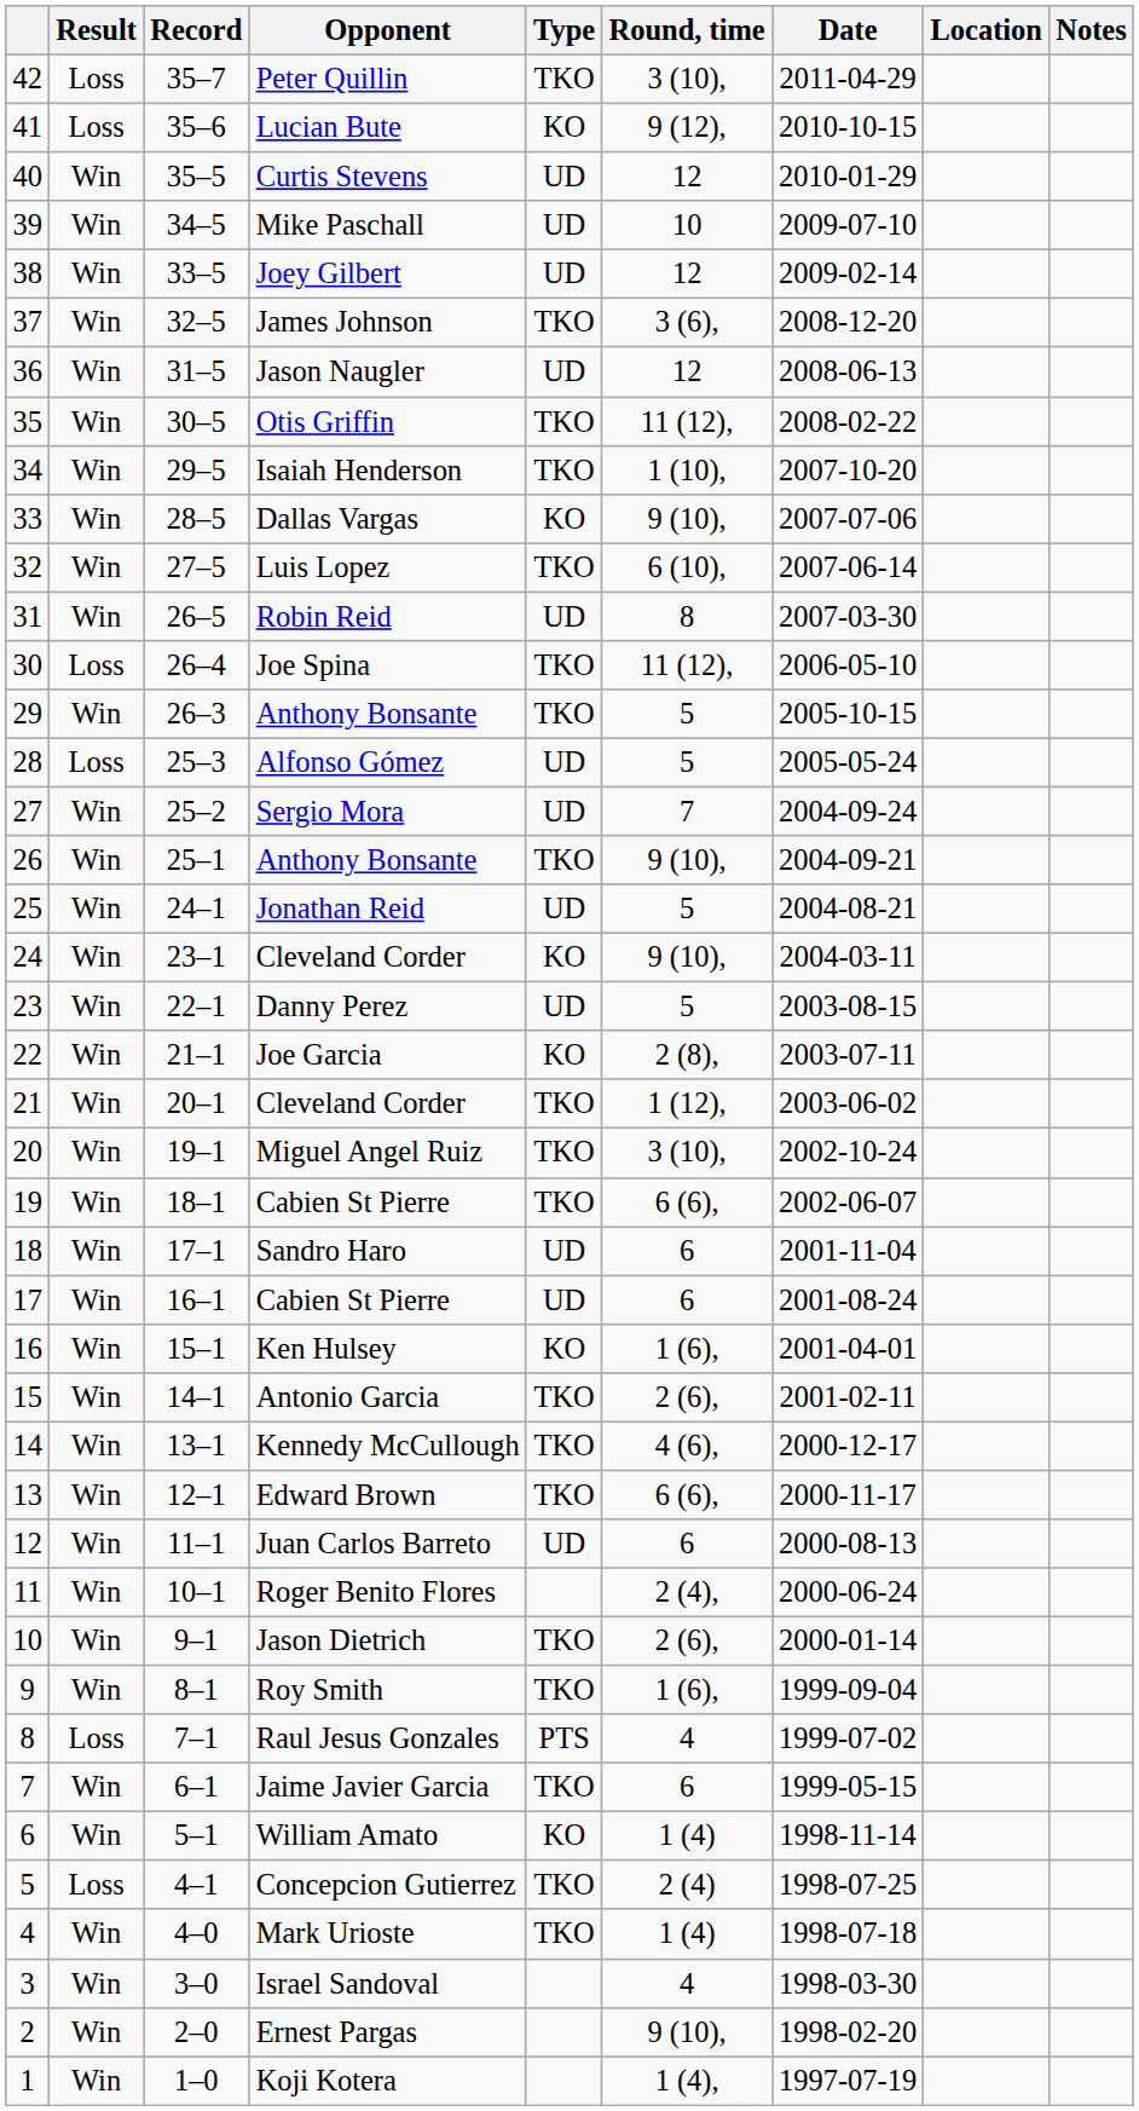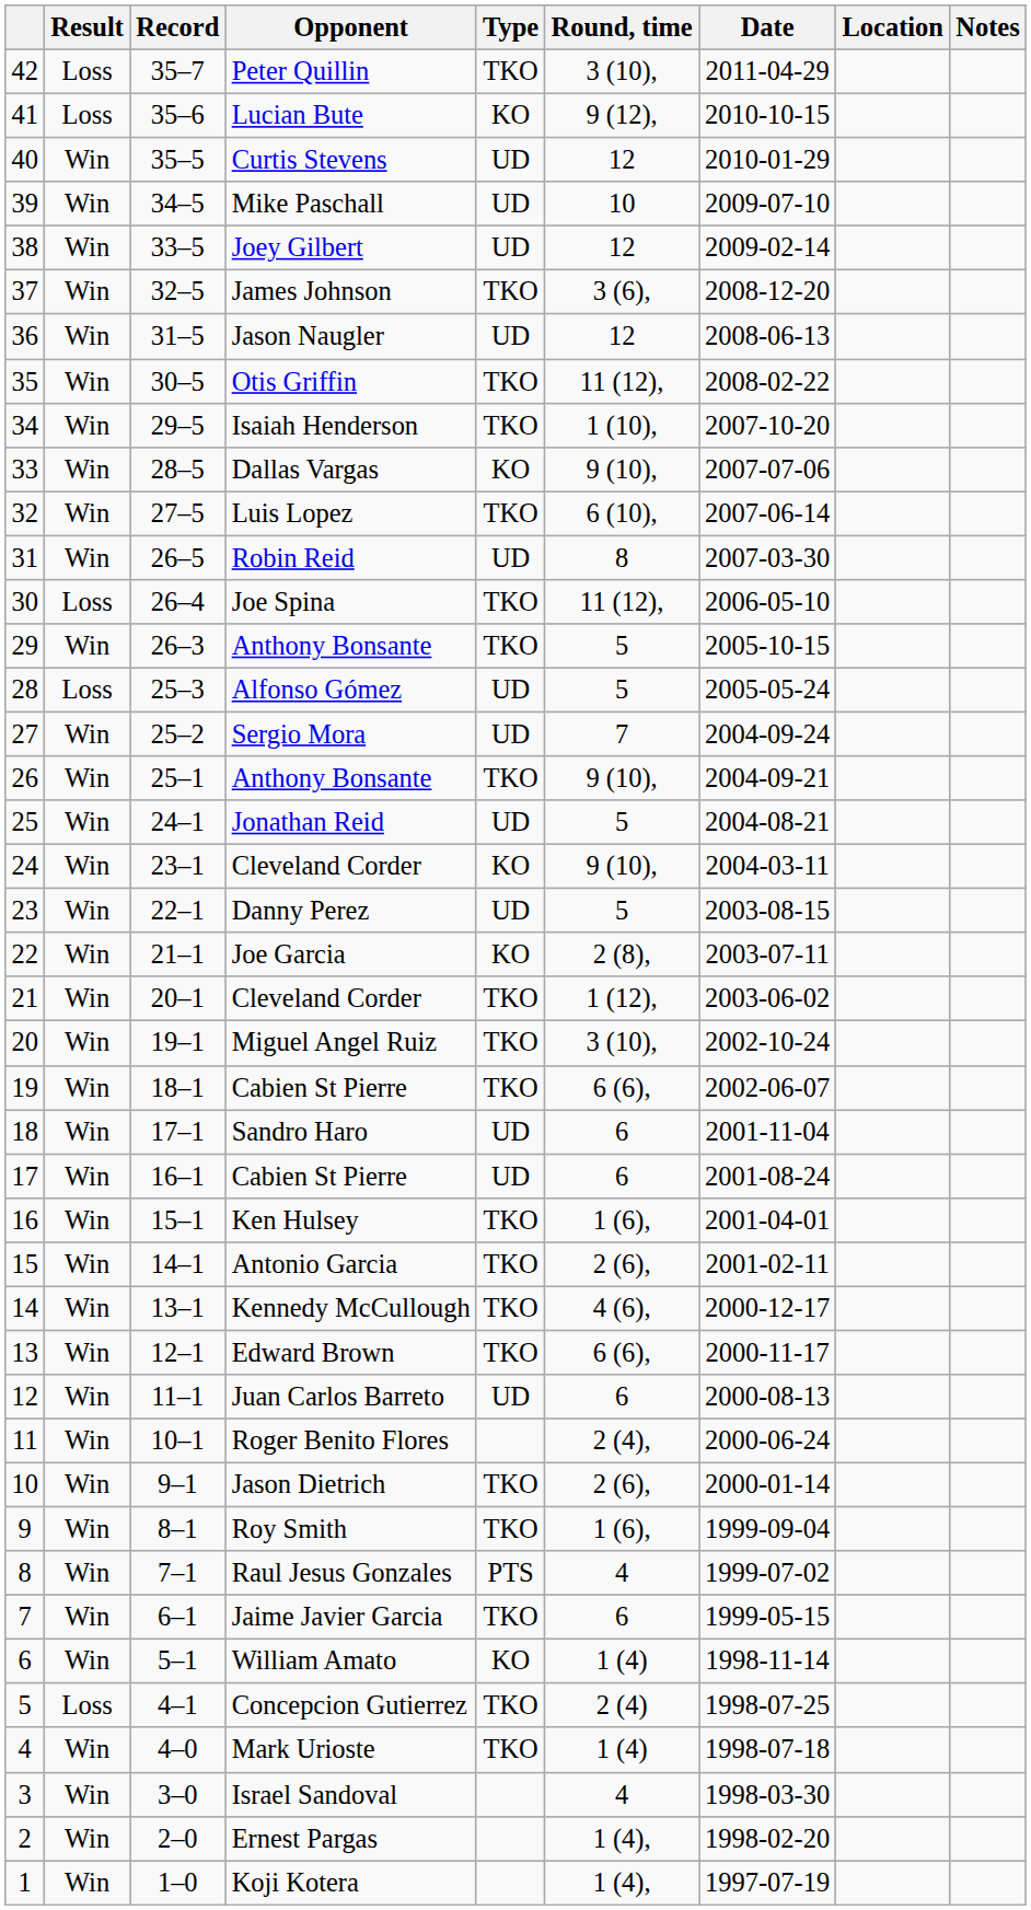 <table class="wikitable" style="text-align:center; font-size:95%">
 <tr>
 <th></th>
 <th>Result</th>
 <th>Record</th>
 <th>Opponent</th>
 <th>Type</th>
 <th>Round, time</th>
 <th>Date</th>
 <th>Location</th>
 <th>Notes</th>
 </tr>
 <tr>
 <td>42</td>
 <td>Loss</td>
 <td>35–7</td>
 <td style="text-align:left;"> <a href='#'>Peter Quillin</a></td>
 <td>TKO</td>
 <td>3 (10), </td>
 <td>2011-04-29</td>
 <td style="text-align:left;"> </td>
 <td style="text-align:left;"></td>
 </tr>
 <tr>
 <td>41</td>
 <td>Loss</td>
 <td>35–6</td>
 <td style="text-align:left;"> <a href='#'>Lucian Bute</a></td>
 <td>KO</td>
 <td>9 (12), </td>
 <td>2010-10-15</td>
 <td style="text-align:left;"> </td>
 <td style="text-align:left;"></td>
 </tr>
 <tr>
 <td>40</td>
 <td>Win</td>
 <td>35–5</td>
 <td style="text-align:left;"> <a href='#'>Curtis Stevens</a></td>
 <td>UD</td>
 <td>12</td>
 <td>2010-01-29</td>
 <td style="text-align:left;"> </td>
 <td style="text-align:left;"></td>
 </tr>
 <tr>
 <td>39</td>
 <td>Win</td>
 <td>34–5</td>
 <td style="text-align:left;"> Mike Paschall</td>
 <td>UD</td>
 <td>10</td>
 <td>2009-07-10</td>
 <td style="text-align:left;"> </td>
 <td style="text-align:left;"></td>
 </tr>
 <tr>
 <td>38</td>
 <td>Win</td>
 <td>33–5</td>
 <td style="text-align:left;"> <a href='#'>Joey Gilbert</a></td>
 <td>UD</td>
 <td>12</td>
 <td>2009-02-14</td>
 <td style="text-align:left;"> </td>
 <td style="text-align:left;"></td>
 </tr>
 <tr>
 <td>37</td>
 <td>Win</td>
 <td>32–5</td>
 <td style="text-align:left;"> James Johnson</td>
 <td>TKO</td>
 <td>3 (6), </td>
 <td>2008-12-20</td>
 <td style="text-align:left;"> </td>
 <td style="text-align:left;"></td>
 </tr>
 <tr>
 <td>36</td>
 <td>Win</td>
 <td>31–5</td>
 <td style="text-align:left;"> Jason Naugler</td>
 <td>UD</td>
 <td>12</td>
 <td>2008-06-13</td>
 <td style="text-align:left;"> </td>
 <td style="text-align:left;"></td>
 </tr>
 <tr>
 <td>35</td>
 <td>Win</td>
 <td>30–5</td>
 <td style="text-align:left;"> <a href='#'>Otis Griffin</a></td>
 <td>TKO</td>
 <td>11 (12), </td>
 <td>2008-02-22</td>
 <td style="text-align:left;"> </td>
 <td style="text-align:left;"></td>
 </tr>
 <tr>
 <td>34</td>
 <td>Win</td>
 <td>29–5</td>
 <td style="text-align:left;"> Isaiah Henderson</td>
 <td>TKO</td>
 <td>1 (10), </td>
 <td>2007-10-20</td>
 <td style="text-align:left;"> </td>
 <td style="text-align:left;"></td>
 </tr>
 <tr>
 <td>33</td>
 <td>Win</td>
 <td>28–5</td>
 <td style="text-align:left;"> Dallas Vargas</td>
 <td>KO</td>
 <td>9 (10), </td>
 <td>2007-07-06</td>
 <td style="text-align:left;"> </td>
 <td style="text-align:left;"></td>
 </tr>
 <tr>
 <td>32</td>
 <td>Win</td>
 <td>27–5</td>
 <td style="text-align:left;"> Luis Lopez</td>
 <td>TKO</td>
 <td>6 (10), </td>
 <td>2007-06-14</td>
 <td style="text-align:left;"> </td>
 <td style="text-align:left;"></td>
 </tr>
 <tr>
 <td>31</td>
 <td>Win</td>
 <td>26–5</td>
 <td style="text-align:left;"> <a href='#'>Robin Reid</a></td>
 <td>UD</td>
 <td>8</td>
 <td>2007-03-30</td>
 <td style="text-align:left;"> </td>
 <td style="text-align:left;"></td>
 </tr>
 <tr>
 <td>30</td>
 <td>Loss</td>
 <td>26–4</td>
 <td style="text-align:left;"> Joe Spina</td>
 <td>TKO</td>
 <td>11 (12), </td>
 <td>2006-05-10</td>
 <td style="text-align:left;"> </td>
 <td style="text-align:left;"></td>
 </tr>
 <tr>
 <td>29</td>
 <td>Win</td>
 <td>26–3</td>
 <td style="text-align:left;"> <a href='#'>Anthony Bonsante</a></td>
 <td>TKO</td>
 <td>5</td>
 <td>2005-10-15</td>
 <td style="text-align:left;"> </td>
 <td style="text-align:left;"></td>
 </tr>
 <tr>
 <td>28</td>
 <td>Loss</td>
 <td>25–3</td>
 <td style="text-align:left;"> <a href='#'>Alfonso Gómez</a></td>
 <td>UD</td>
 <td>5</td>
 <td>2005-05-24</td>
 <td style="text-align:left;"> </td>
 <td style="text-align:left;"></td>
 </tr>
 <tr>
 <td>27</td>
 <td>Win</td>
 <td>25–2</td>
 <td style="text-align:left;"> <a href='#'>Sergio Mora</a></td>
 <td>UD</td>
 <td>7</td>
 <td>2004-09-24</td>
 <td style="text-align:left;"> </td>
 <td style="text-align:left;"></td>
 </tr>
 <tr>
 <td>26</td>
 <td>Win</td>
 <td>25–1</td>
 <td style="text-align:left;"> <a href='#'>Anthony Bonsante</a></td>
 <td>TKO</td>
 <td>9 (10), </td>
 <td>2004-09-21</td>
 <td style="text-align:left;"> </td>
 <td style="text-align:left;"></td>
 </tr>
 <tr>
 <td>25</td>
 <td>Win</td>
 <td>24–1</td>
 <td style="text-align:left;"> <a href='#'>Jonathan Reid</a></td>
 <td>UD</td>
 <td>5</td>
 <td>2004-08-21</td>
 <td style="text-align:left;"> </td>
 <td style="text-align:left;"></td>
 </tr>
 <tr>
 <td>24</td>
 <td>Win</td>
 <td>23–1</td>
 <td style="text-align:left;"> Cleveland Corder</td>
 <td>KO</td>
 <td>9 (10), </td>
 <td>2004-03-11</td>
 <td style="text-align:left;"> </td>
 <td style="text-align:left;"></td>
 </tr>
 <tr>
 <td>23</td>
 <td>Win</td>
 <td>22–1</td>
 <td style="text-align:left;"> Danny Perez</td>
 <td>UD</td>
 <td>5</td>
 <td>2003-08-15</td>
 <td style="text-align:left;"> </td>
 <td style="text-align:left;"></td>
 </tr>
 <tr>
 <td>22</td>
 <td>Win</td>
 <td>21–1</td>
 <td style="text-align:left;"> Joe Garcia</td>
 <td>KO</td>
 <td>2 (8), </td>
 <td>2003-07-11</td>
 <td style="text-align:left;"> </td>
 <td style="text-align:left;"></td>
 </tr>
 <tr>
 <td>21</td>
 <td>Win</td>
 <td>20–1</td>
 <td style="text-align:left;"> Cleveland Corder</td>
 <td>TKO</td>
 <td>1 (12), </td>
 <td>2003-06-02</td>
 <td style="text-align:left;"> </td>
 <td style="text-align:left;"></td>
 </tr>
 <tr>
 <td>20</td>
 <td>Win</td>
 <td>19–1</td>
 <td style="text-align:left;"> Miguel Angel Ruiz</td>
 <td>TKO</td>
 <td>3 (10), </td>
 <td>2002-10-24</td>
 <td style="text-align:left;"> </td>
 <td style="text-align:left;"></td>
 </tr>
 <tr>
 <td>19</td>
 <td>Win</td>
 <td>18–1</td>
 <td style="text-align:left;"> Cabien St Pierre</td>
 <td>TKO</td>
 <td>6 (6), </td>
 <td>2002-06-07</td>
 <td style="text-align:left;"> </td>
 <td style="text-align:left;"></td>
 </tr>
 <tr>
 <td>18</td>
 <td>Win</td>
 <td>17–1</td>
 <td style="text-align:left;"> Sandro Haro</td>
 <td>UD</td>
 <td>6</td>
 <td>2001-11-04</td>
 <td style="text-align:left;"> </td>
 <td style="text-align:left;"></td>
 </tr>
 <tr>
 <td>17</td>
 <td>Win</td>
 <td>16–1</td>
 <td style="text-align:left;"> Cabien St Pierre</td>
 <td>UD</td>
 <td>6</td>
 <td>2001-08-24</td>
 <td style="text-align:left;"> </td>
 <td style="text-align:left;"></td>
 </tr>
 <tr>
 <td>16</td>
 <td>Win</td>
 <td>15–1</td>
 <td style="text-align:left;"> Ken Hulsey</td>
-<td>KO</td>
+<td>TKO</td>
 <td>1 (6), </td>
 <td>2001-04-01</td>
 <td style="text-align:left;"> </td>
 <td style="text-align:left;"></td>
 </tr>
 <tr>
 <td>15</td>
 <td>Win</td>
 <td>14–1</td>
 <td style="text-align:left;"> Antonio Garcia</td>
 <td>TKO</td>
 <td>2 (6), </td>
 <td>2001-02-11</td>
 <td style="text-align:left;"> </td>
 <td style="text-align:left;"></td>
 </tr>
 <tr>
 <td>14</td>
 <td>Win</td>
 <td>13–1</td>
 <td style="text-align:left;"> Kennedy McCullough</td>
 <td>TKO</td>
 <td>4 (6), </td>
 <td>2000-12-17</td>
 <td style="text-align:left;"> </td>
 <td style="text-align:left;"></td>
 </tr>
 <tr>
 <td>13</td>
 <td>Win</td>
 <td>12–1</td>
 <td style="text-align:left;"> Edward Brown</td>
 <td>TKO</td>
 <td>6 (6), </td>
 <td>2000-11-17</td>
 <td style="text-align:left;"> </td>
 <td style="text-align:left;"></td>
 </tr>
 <tr>
 <td>12</td>
 <td>Win</td>
 <td>11–1</td>
 <td style="text-align:left;"> Juan Carlos Barreto</td>
 <td>UD</td>
 <td>6</td>
 <td>2000-08-13</td>
 <td style="text-align:left;"> </td>
 <td style="text-align:left;"></td>
 </tr>
 <tr>
 <td>11</td>
 <td>Win</td>
 <td>10–1</td>
 <td style="text-align:left;"> Roger Benito Flores</td>
 <td></td>
 <td>2 (4), </td>
 <td>2000-06-24</td>
 <td style="text-align:left;"> </td>
 <td style="text-align:left;"></td>
 </tr>
 <tr>
 <td>10</td>
 <td>Win</td>
 <td>9–1</td>
 <td style="text-align:left;"> Jason Dietrich</td>
 <td>TKO</td>
 <td>2 (6), </td>
 <td>2000-01-14</td>
 <td style="text-align:left;"> </td>
 <td style="text-align:left;"></td>
 </tr>
 <tr>
 <td>9</td>
 <td>Win</td>
 <td>8–1</td>
 <td style="text-align:left;"> Roy Smith</td>
 <td>TKO</td>
 <td>1 (6), </td>
 <td>1999-09-04</td>
 <td style="text-align:left;"> </td>
 <td style="text-align:left;"></td>
 </tr>
 <tr>
 <td>8</td>
-<td>Loss</td>
+<td>Win</td>
 <td>7–1</td>
 <td style="text-align:left;"> Raul Jesus Gonzales</td>
 <td>PTS</td>
 <td>4</td>
 <td>1999-07-02</td>
 <td style="text-align:left;"> </td>
 <td style="text-align:left;"></td>
 </tr>
 <tr>
 <td>7</td>
 <td>Win</td>
 <td>6–1</td>
 <td style="text-align:left;"> Jaime Javier Garcia</td>
 <td>TKO</td>
 <td>6</td>
 <td>1999-05-15</td>
 <td style="text-align:left;"> </td>
 <td style="text-align:left;"></td>
 </tr>
 <tr>
 <td>6</td>
 <td>Win</td>
 <td>5–1</td>
 <td style="text-align:left;"> William Amato</td>
 <td>KO</td>
 <td>1 (4)</td>
 <td>1998-11-14</td>
 <td style="text-align:left;"> </td>
 <td style="text-align:left;"></td>
 </tr>
 <tr>
 <td>5</td>
 <td>Loss</td>
 <td>4–1</td>
 <td style="text-align:left;"> Concepcion Gutierrez</td>
 <td>TKO</td>
 <td>2 (4)</td>
 <td>1998-07-25</td>
 <td style="text-align:left;"> </td>
 <td style="text-align:left;"></td>
 </tr>
 <tr>
 <td>4</td>
 <td>Win</td>
 <td>4–0</td>
 <td style="text-align:left;"> Mark Urioste</td>
 <td>TKO</td>
 <td>1 (4)</td>
 <td>1998-07-18</td>
 <td style="text-align:left;"> </td>
 <td style="text-align:left;"></td>
 </tr>
 <tr>
 <td>3</td>
 <td>Win</td>
 <td>3–0</td>
 <td style="text-align:left;"> Israel Sandoval</td>
 <td></td>
 <td>4</td>
 <td>1998-03-30</td>
 <td style="text-align:left;"> </td>
 <td style="text-align:left;"></td>
 </tr>
 <tr>
 <td>2</td>
 <td>Win</td>
 <td>2–0</td>
 <td style="text-align:left;"> Ernest Pargas</td>
 <td></td>
-<td>9 (10), </td>
+<td>1 (4), </td>
 <td>1998-02-20</td>
 <td style="text-align:left;"> </td>
 <td style="text-align:left;"></td>
 </tr>
 <tr>
 <td>1</td>
 <td>Win</td>
 <td>1–0</td>
 <td style="text-align:left;"> Koji Kotera</td>
 <td></td>
 <td>1 (4), </td>
 <td>1997-07-19</td>
 <td style="text-align:left;"> </td>
 <td style="text-align:left;"></td>
 </tr>
 </table>
